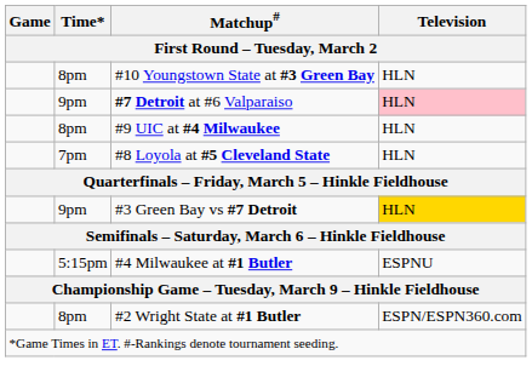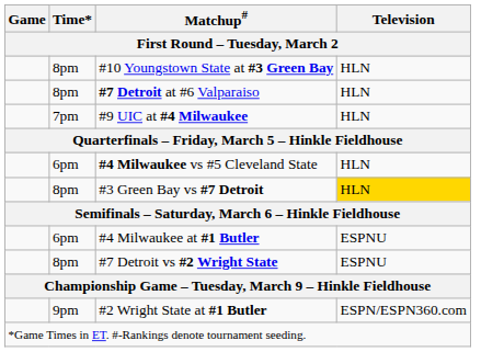 <table class="wikitable" style="font-size: 95%">
 <tr align="center">
 <th>Game</th>
 <th>Time*</th>
 <th>Matchup<sup>#</sup></th>
 <th>Television</th>
 </tr>
 <tr>
 <th colspan=4>First Round – Tuesday, March 2</th>
 </tr>
 <tr>
 <td></td>
 <td>8pm</td>
 <td>#10 <a href='#'>Youngstown State</a> at <strong>#3 <a href='#'>Green Bay</a></strong></td>
 <td>HLN</td>
 </tr>
 <tr>
 <td></td>
-<td>9pm</td>
+<td>8pm</td>
 <td><strong>#7 <a href='#'>Detroit</a></strong> at #6 <a href='#'>Valparaiso</a></td>
-<td style="background: pink;">HLN</td>
-</tr>
-<tr>
-<td></td>
-<td>8pm</td>
-<td>#9 <a href='#'>UIC</a> at <strong>#4 <a href='#'>Milwaukee</a></strong></td>
 <td>HLN</td>
 </tr>
 <tr>
 <td></td>
 <td>7pm</td>
-<td>#8 <a href='#'>Loyola</a> at <strong>#5 <a href='#'>Cleveland State</a></strong></td>
+<td>#9 <a href='#'>UIC</a> at <strong>#4 <a href='#'>Milwaukee</a></strong></td>
 <td>HLN</td>
 </tr>
 <tr>
 <th colspan=4>Quarterfinals – Friday, March 5 – Hinkle Fieldhouse</th>
 </tr>
 <tr>
 <td></td>
-<td>9pm</td>
+<td>6pm</td>
+<td><strong>#4 Milwaukee</strong> vs #5 Cleveland State</td>
+<td>HLN</td>
+</tr>
+<tr>
+<td></td>
+<td>8pm</td>
 <td>#3 Green Bay vs <strong>#7 Detroit</strong></td>
 <td style="background: gold;">HLN</td>
 </tr>
 <tr>
 <th colspan=4>Semifinals – Saturday, March 6 – Hinkle Fieldhouse</th>
 </tr>
 <tr>
 <td></td>
-<td>5:15pm</td>
+<td>6pm</td>
 <td>#4 Milwaukee at <strong>#1 <a href='#'>Butler</a></strong></td>
+<td>ESPNU</td>
+</tr>
+<tr>
+<td></td>
+<td>8pm</td>
+<td>#7 Detroit vs <strong>#2 <a href='#'>Wright State</a></strong></td>
 <td>ESPNU</td>
 </tr>
 <tr>
 <th colspan=4>Championship Game – Tuesday, March 9 – Hinkle Fieldhouse</th>
 </tr>
 <tr>
 <td></td>
-<td>8pm</td>
+<td>9pm</td>
 <td>#2 Wright State at <strong>#1 Butler</strong></td>
 <td>ESPN/ESPN360.com</td>
 </tr>
 <tr>
 <td colspan=4><small>*Game Times in <a href='#'>ET</a>. #-Rankings denote tournament seeding.</small></td>
 </tr>
 </table>
